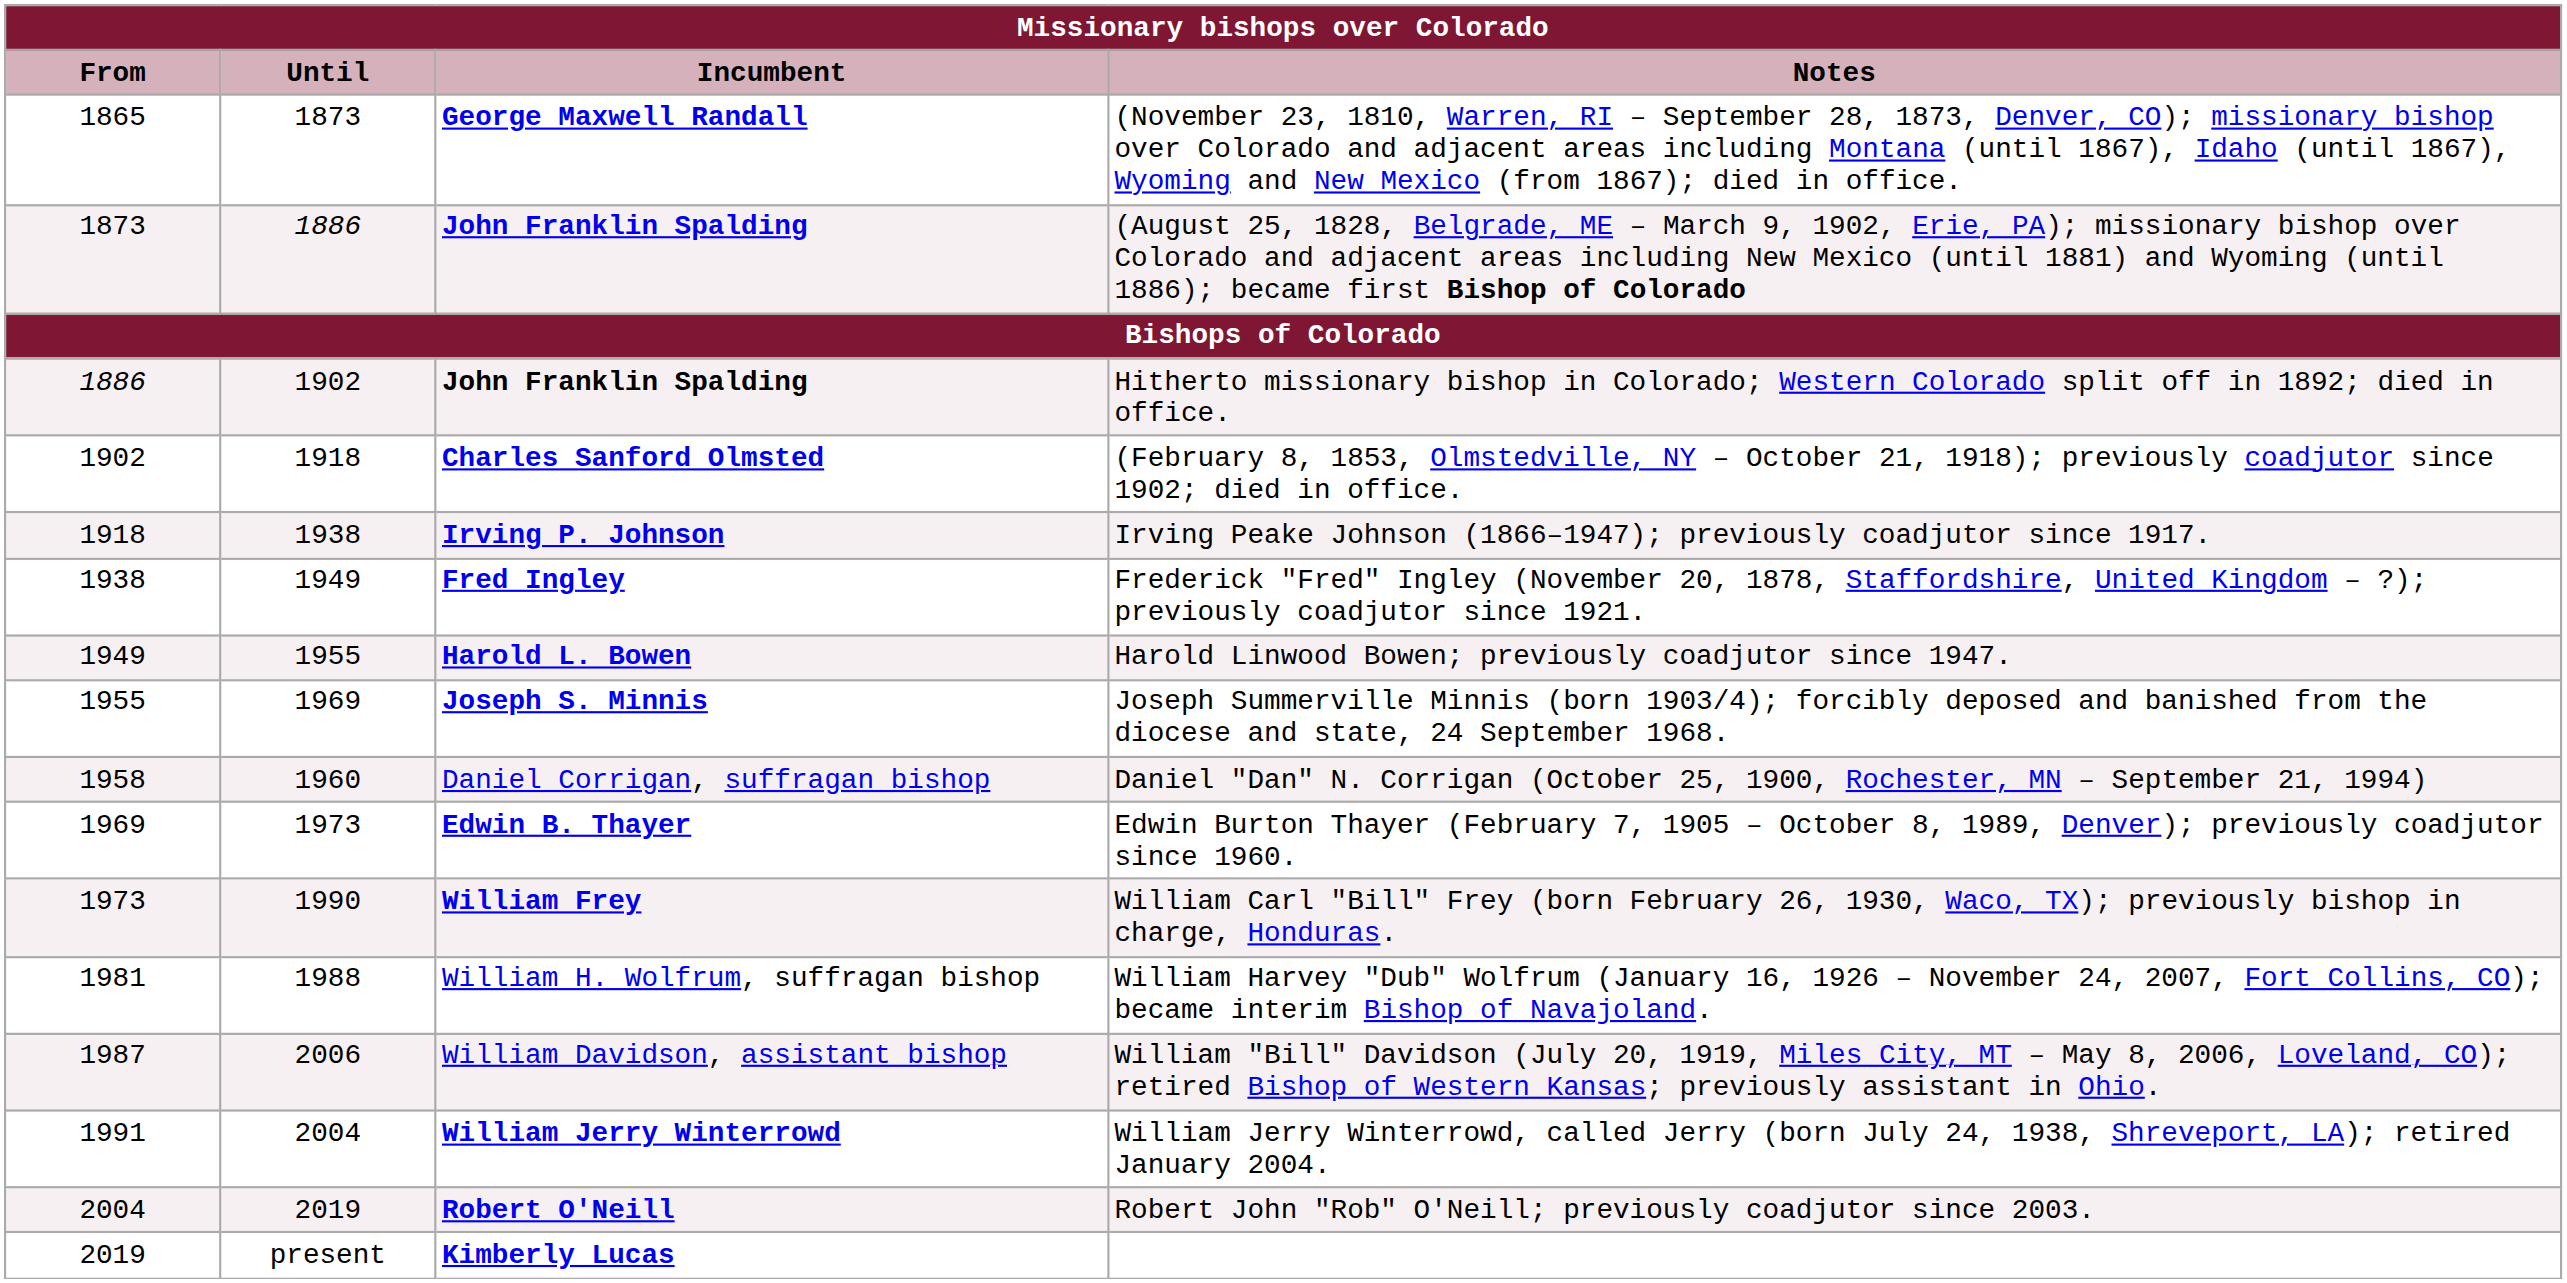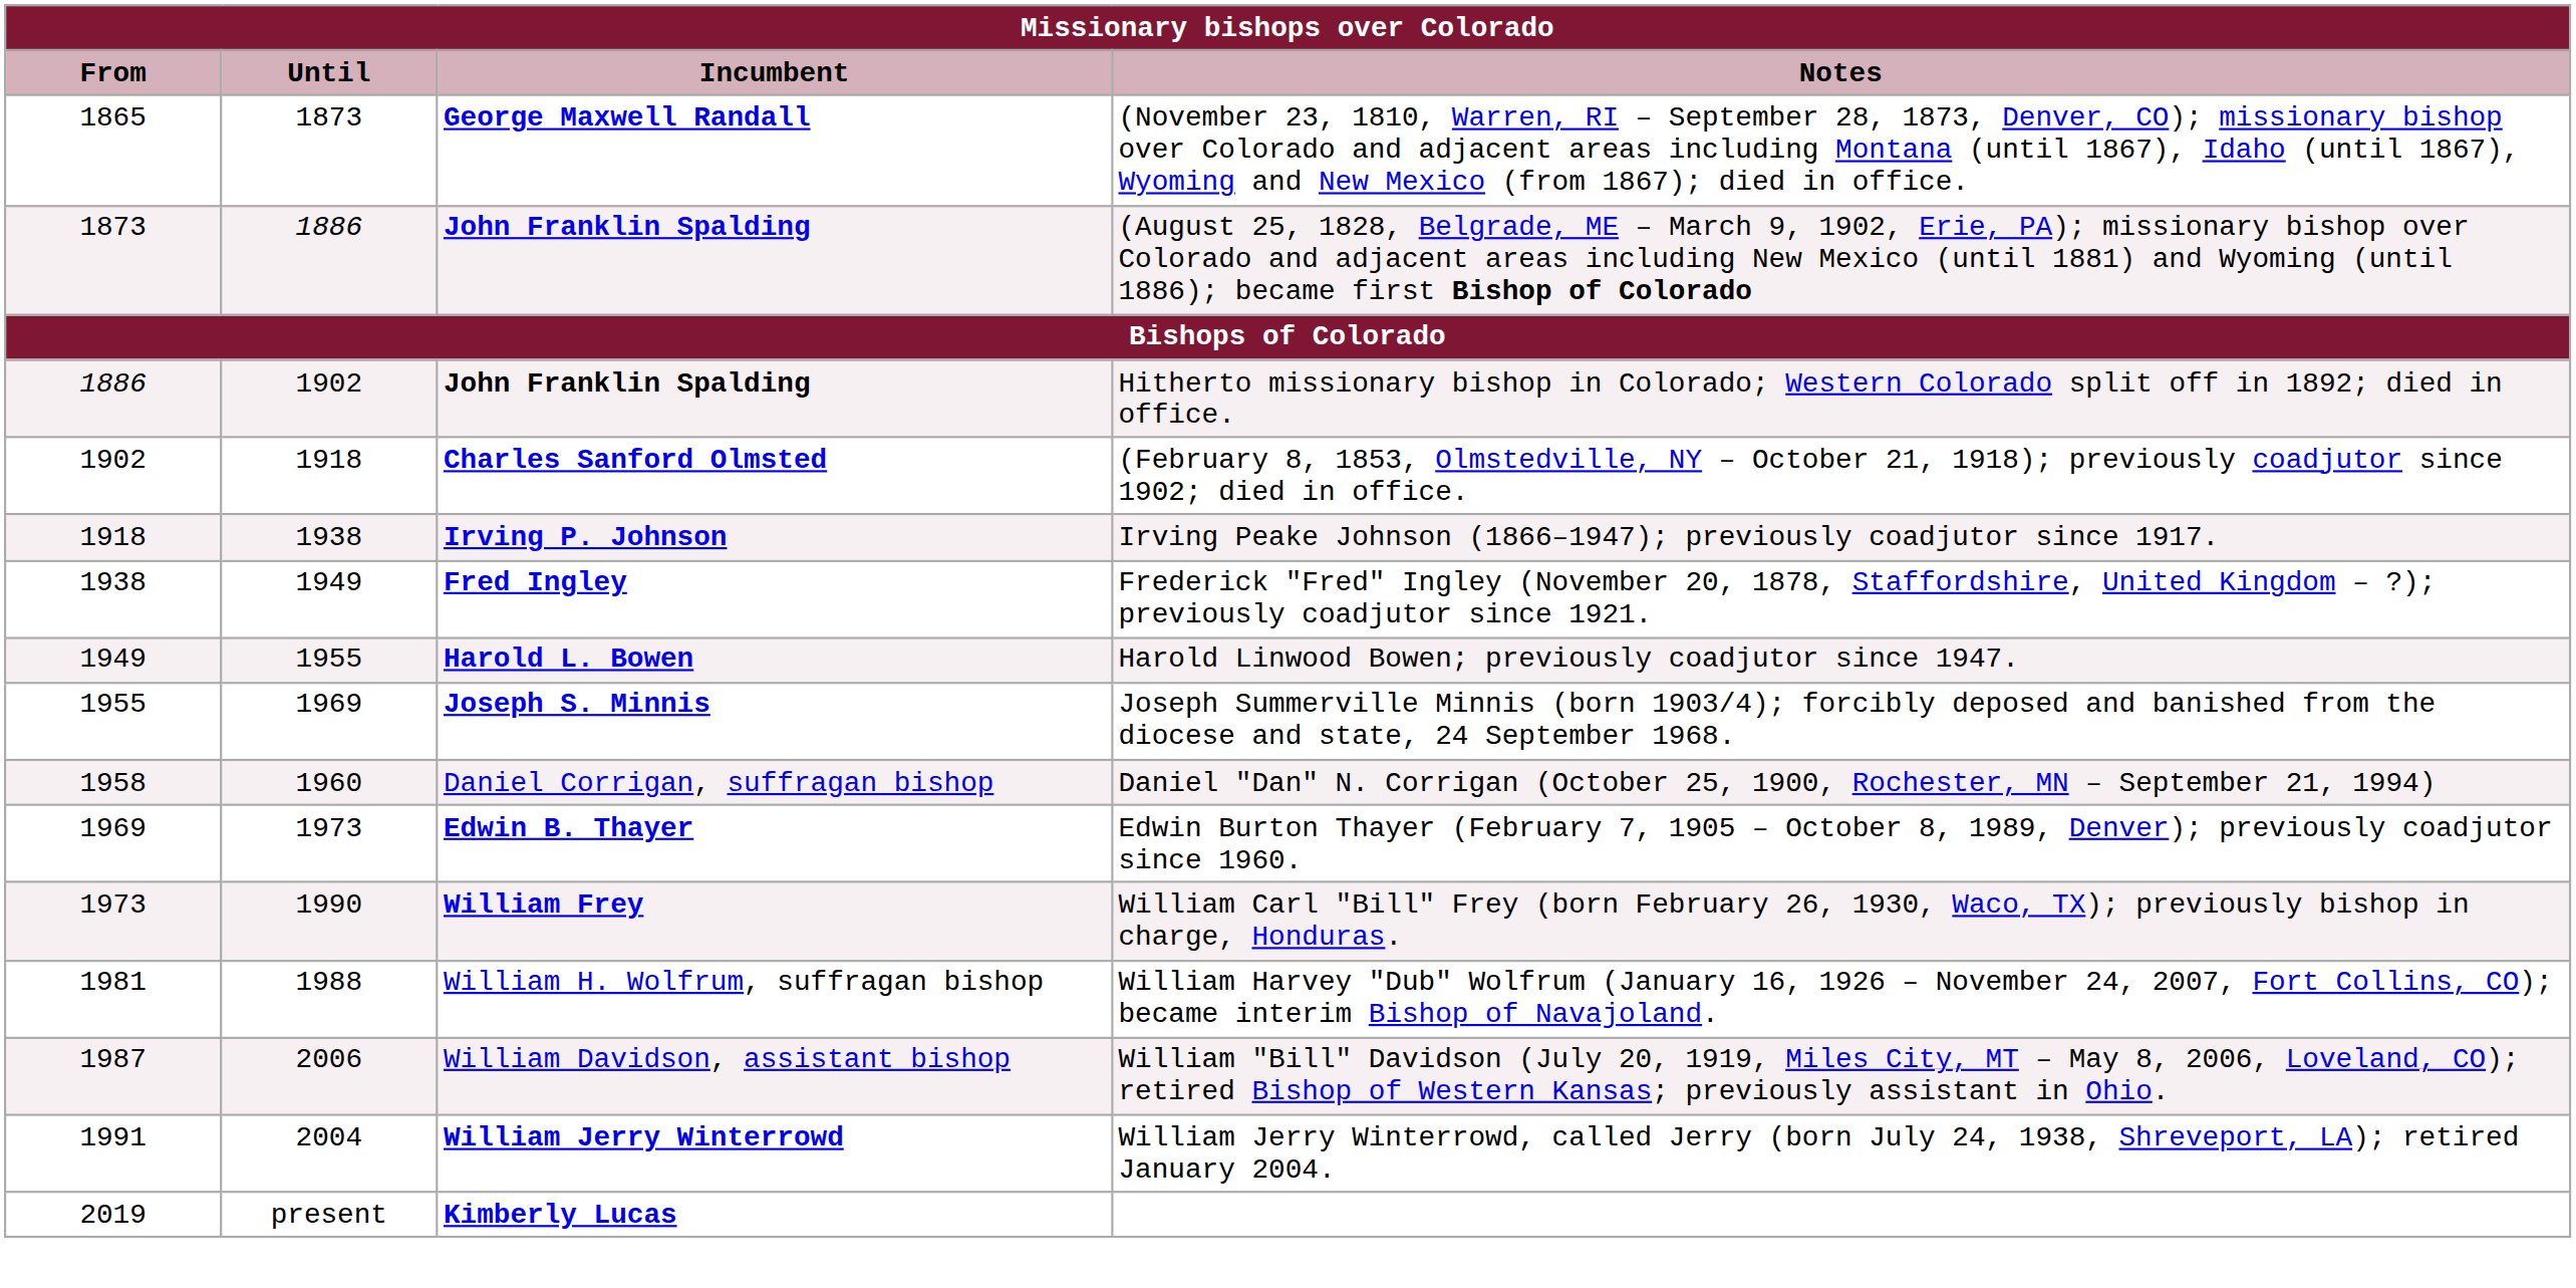 <table style="width: 95%;" class="wikitable">
 <tr>
 <th style="background-color: #7F1734; color: white;" colspan="4">Missionary bishops over Colorado</th>
 </tr>
 <tr>
 <th style="background-color: #D4B1BB; width: 8%;">From</th>
 <th style="background-color: #D4B1BB; width: 8%;">Until</th>
 <th style="background-color: #D4B1BB; width: 25%;">Incumbent</th>
 <th style="background-color: #D4B1BB; width: 54%;">Notes</th>
 </tr>
 <tr style="background-color: white;" valign="top">
 <td style="text-align: center;">1865</td>
 <td style="text-align: center;">1873</td>
 <td><strong><a href='#'>George Maxwell Randall</a></strong></td>
 <td>(November 23, 1810, <a href='#'>Warren, RI</a> – September 28, 1873, <a href='#'>Denver, CO</a>); <a href='#'>missionary bishop</a> over Colorado and adjacent areas including <a href='#'>Montana</a> (until 1867), <a href='#'>Idaho</a> (until 1867), <a href='#'>Wyoming</a> and <a href='#'>New Mexico</a> (from 1867); died in office.</td>
 </tr>
 <tr style="background-color: #F7F0F2;" valign="top">
 <td style="text-align: center;">1873</td>
 <td style="text-align: center;"><em>1886</em></td>
 <td><strong><a href='#'>John Franklin Spalding</a></strong></td>
 <td>(August 25, 1828, <a href='#'>Belgrade, ME</a> – March 9, 1902, <a href='#'>Erie, PA</a>); missionary bishop over Colorado and adjacent areas including New Mexico (until 1881) and Wyoming (until 1886); became first <strong>Bishop of Colorado</strong></td>
 </tr>
 <tr>
 <th style="background-color: #7F1734; color: white;" colspan="4">Bishops of Colorado</th>
 </tr>
 <tr style="background-color: #F7F0F2;" valign="top">
 <td style="text-align: center;"><em>1886</em></td>
 <td style="text-align: center;">1902</td>
 <td><strong>John Franklin Spalding</strong></td>
 <td>Hitherto missionary bishop in Colorado; <a href='#'>Western Colorado</a> split off in 1892; died in office.</td>
 </tr>
 <tr style="background-color: white;" valign="top">
 <td style="text-align: center;">1902</td>
 <td style="text-align: center;">1918</td>
 <td><strong><a href='#'>Charles Sanford Olmsted</a></strong></td>
 <td>(February 8, 1853, <a href='#'>Olmstedville, NY</a> – October 21, 1918); previously <a href='#'>coadjutor</a> since 1902; died in office.</td>
 </tr>
 <tr style="background-color: #F7F0F2;" valign="top">
 <td style="text-align: center;">1918</td>
 <td style="text-align: center;">1938</td>
 <td><strong><a href='#'>Irving P. Johnson</a></strong></td>
 <td>Irving Peake Johnson (1866–1947); previously coadjutor since 1917.</td>
 </tr>
 <tr style="background-color: white;" valign="top">
 <td style="text-align: center;">1938</td>
 <td style="text-align: center;">1949</td>
 <td><strong><a href='#'>Fred Ingley</a></strong></td>
 <td>Frederick "Fred" Ingley (November 20, 1878, <a href='#'>Staffordshire</a>, <a href='#'>United Kingdom</a> – ?); previously coadjutor since 1921.</td>
 </tr>
 <tr style="background-color: #F7F0F2;" valign="top">
 <td style="text-align: center;">1949</td>
 <td style="text-align: center;">1955</td>
 <td><strong><a href='#'>Harold L. Bowen</a></strong></td>
 <td>Harold Linwood Bowen; previously coadjutor since 1947.</td>
 </tr>
 <tr style="background-color: white;" valign="top">
 <td style="text-align: center;">1955</td>
 <td style="text-align: center;">1969</td>
 <td><strong><a href='#'>Joseph S. Minnis</a></strong></td>
 <td>Joseph Summerville Minnis (born 1903/4); forcibly deposed and banished from the diocese and state, 24 September 1968.</td>
 </tr>
 <tr style="background-color: #F7F0F2;" valign="top">
 <td style="text-align: center;">1958</td>
 <td style="text-align: center;">1960</td>
 <td><a href='#'>Daniel Corrigan</a>, <a href='#'>suffragan bishop</a></td>
 <td>Daniel "Dan" N. Corrigan (October 25, 1900, <a href='#'>Rochester, MN</a> – September 21, 1994)</td>
 </tr>
 <tr style="background-color: white;" valign="top">
 <td style="text-align: center;">1969</td>
 <td style="text-align: center;">1973</td>
 <td><strong><a href='#'>Edwin B. Thayer</a></strong></td>
 <td>Edwin Burton Thayer (February 7, 1905 – October 8, 1989, <a href='#'>Denver</a>); previously coadjutor since 1960.</td>
 </tr>
 <tr style="background-color: #F7F0F2;" valign="top">
 <td style="text-align: center;">1973</td>
 <td style="text-align: center;">1990</td>
 <td><strong><a href='#'>William Frey</a></strong></td>
 <td>William Carl "Bill" Frey (born February 26, 1930, <a href='#'>Waco, TX</a>); previously bishop in charge, <a href='#'>Honduras</a>.</td>
 </tr>
 <tr style="background-color: white;" valign="top">
 <td style="text-align: center;">1981</td>
 <td style="text-align: center;">1988</td>
 <td><a href='#'>William H. Wolfrum</a>, suffragan bishop</td>
 <td>William Harvey "Dub" Wolfrum (January 16, 1926 – November 24, 2007, <a href='#'>Fort Collins, CO</a>); became interim <a href='#'>Bishop of Navajoland</a>.</td>
 </tr>
 <tr style="background-color: #F7F0F2;" valign="top">
 <td style="text-align: center;">1987</td>
 <td style="text-align: center;">2006</td>
 <td><a href='#'>William Davidson</a>, <a href='#'>assistant bishop</a></td>
 <td>William "Bill" Davidson (July 20, 1919, <a href='#'>Miles City, MT</a> – May 8, 2006, <a href='#'>Loveland, CO</a>); retired <a href='#'>Bishop of Western Kansas</a>; previously assistant in <a href='#'>Ohio</a>.</td>
 </tr>
 <tr style="background-color: white;" valign="top">
 <td style="text-align: center;">1991</td>
 <td style="text-align: center;">2004</td>
 <td><strong><a href='#'>William Jerry Winterrowd</a></strong></td>
 <td>William Jerry Winterrowd, called Jerry (born July 24, 1938, <a href='#'>Shreveport, LA</a>); retired January 2004.</td>
 </tr>
-<tr style="background-color: #F7F0F2;" valign="top">
-<td style="text-align: center;">2004</td>
-<td style="text-align: center;">2019</td>
-<td><strong><a href='#'>Robert O'Neill</a></strong></td>
-<td>Robert John "Rob" O'Neill; previously coadjutor since 2003.</td>
-</tr>
 <tr style="background-color: white;" valign="top">
 <td style="text-align: center;">2019</td>
 <td style="text-align: center;">present</td>
 <td><strong><a href='#'>Kimberly Lucas</a></strong></td>
 <td></td>
 </tr>
 </table>
